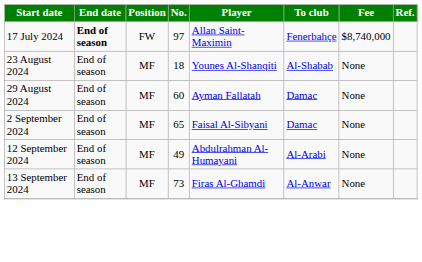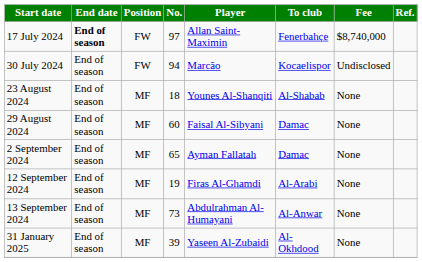 <table class="wikitable sortable">
 <tr>
 <th style="background:green; color:white;"><strong>Start date</strong></th>
 <th style="background:green; color:white;"><strong>End date</strong></th>
 <th style="background:green; color:white;"><strong>Position</strong></th>
 <th style="background:green; color:white;"><strong>No.</strong></th>
 <th style="background:green; color:white;"><strong>Player</strong></th>
 <th style="background:green; color:white;"><strong>To club</strong></th>
 <th style="background:green; color:white;"><strong>Fee</strong></th>
 <th style="background:green; color:white;"><strong>Ref.</strong></th>
 </tr>
 <tr>
 <td>17 July 2024</td>
 <td><strong>End of season</strong></td>
 <td style="text-align:center;">FW</td>
 <td style="text-align:center;">97</td>
 <td style="text-align:left;"> <a href='#'>Allan Saint-Maximin</a></td>
 <td style="text-align:left;"> <a href='#'>Fenerbahçe</a></td>
 <td>$8,740,000</td>
 <td></td>
 </tr>
 <tr>
+<td>30 July 2024</td>
+<td>End of season</td>
+<td style="text-align:center;">FW</td>
+<td style="text-align:center;">94</td>
+<td style="text-align:left;"> <a href='#'>Marcão</a></td>
+<td style="text-align:left;"> <a href='#'>Kocaelispor</a></td>
+<td>Undisclosed</td>
+<td></td>
+</tr>
+<tr>
 <td>23 August 2024</td>
 <td>End of season</td>
 <td style="text-align:center;">MF</td>
 <td style="text-align:center;">18</td>
 <td style="text-align:left;"> <a href='#'>Younes Al-Shanqiti</a></td>
 <td style="text-align:left;"> <a href='#'>Al-Shabab</a></td>
 <td>None</td>
 <td></td>
 </tr>
 <tr>
 <td>29 August 2024</td>
 <td>End of season</td>
 <td style="text-align:center;">MF</td>
 <td style="text-align:center;">60</td>
-<td style="text-align:left;"> <a href='#'>Ayman Fallatah</a></td>
+<td style="text-align:left;"> <a href='#'>Faisal Al-Sibyani</a></td>
 <td style="text-align:left;"> <a href='#'>Damac</a></td>
 <td>None</td>
 <td></td>
 </tr>
 <tr>
 <td>2 September 2024</td>
 <td>End of season</td>
 <td style="text-align:center;">MF</td>
 <td style="text-align:center;">65</td>
-<td style="text-align:left;"> <a href='#'>Faisal Al-Sibyani</a></td>
+<td style="text-align:left;"> <a href='#'>Ayman Fallatah</a></td>
 <td style="text-align:left;"> <a href='#'>Damac</a></td>
 <td>None</td>
 <td></td>
 </tr>
 <tr>
 <td>12 September 2024</td>
 <td>End of season</td>
 <td style="text-align:center;">MF</td>
-<td style="text-align:center;">49</td>
-<td style="text-align:left;"> <a href='#'>Abdulrahman Al-Humayani</a></td>
+<td style="text-align:center;">19</td>
+<td style="text-align:left;"> <a href='#'>Firas Al-Ghamdi</a></td>
 <td style="text-align:left;"> <a href='#'>Al-Arabi</a></td>
 <td>None</td>
 <td></td>
 </tr>
 <tr>
 <td>13 September 2024</td>
 <td>End of season</td>
 <td style="text-align:center;">MF</td>
 <td style="text-align:center;">73</td>
-<td style="text-align:left;"> <a href='#'>Firas Al-Ghamdi</a></td>
+<td style="text-align:left;"> <a href='#'>Abdulrahman Al-Humayani</a></td>
 <td style="text-align:left;"> <a href='#'>Al-Anwar</a></td>
+<td>None</td>
+<td></td>
+</tr>
+<tr>
+<td>31 January 2025</td>
+<td>End of season</td>
+<td style="text-align:center;">MF</td>
+<td style="text-align:center;">39</td>
+<td style="text-align:left;"> <a href='#'>Yaseen Al-Zubaidi</a></td>
+<td style="text-align:left;"> <a href='#'>Al-Okhdood</a></td>
 <td>None</td>
 <td></td>
 </tr>
 <tr>
 </tr>
 </table>
